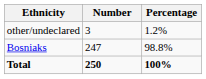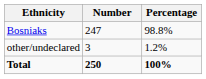 <table class="wikitable">
 <tr>
 <th width="100px">Ethnicity</th>
 <th width="80px">Number</th>
 <th width="80px">Percentage</th>
 </tr>
 <tr>
+<td><a href='#'>Bosniaks</a></td>
+<td>247</td>
+<td>98.8%</td>
+</tr>
+<tr>
 <td>other/undeclared</td>
 <td>3</td>
 <td>1.2%</td>
-</tr>
-<tr>
-<td><a href='#'>Bosniaks</a></td>
-<td>247</td>
-<td>98.8%</td>
 </tr>
 <tr>
 <td><strong>Total</strong></td>
 <td><strong>250</strong></td>
 <td><strong>100%</strong></td>
 </tr>
 </table>
